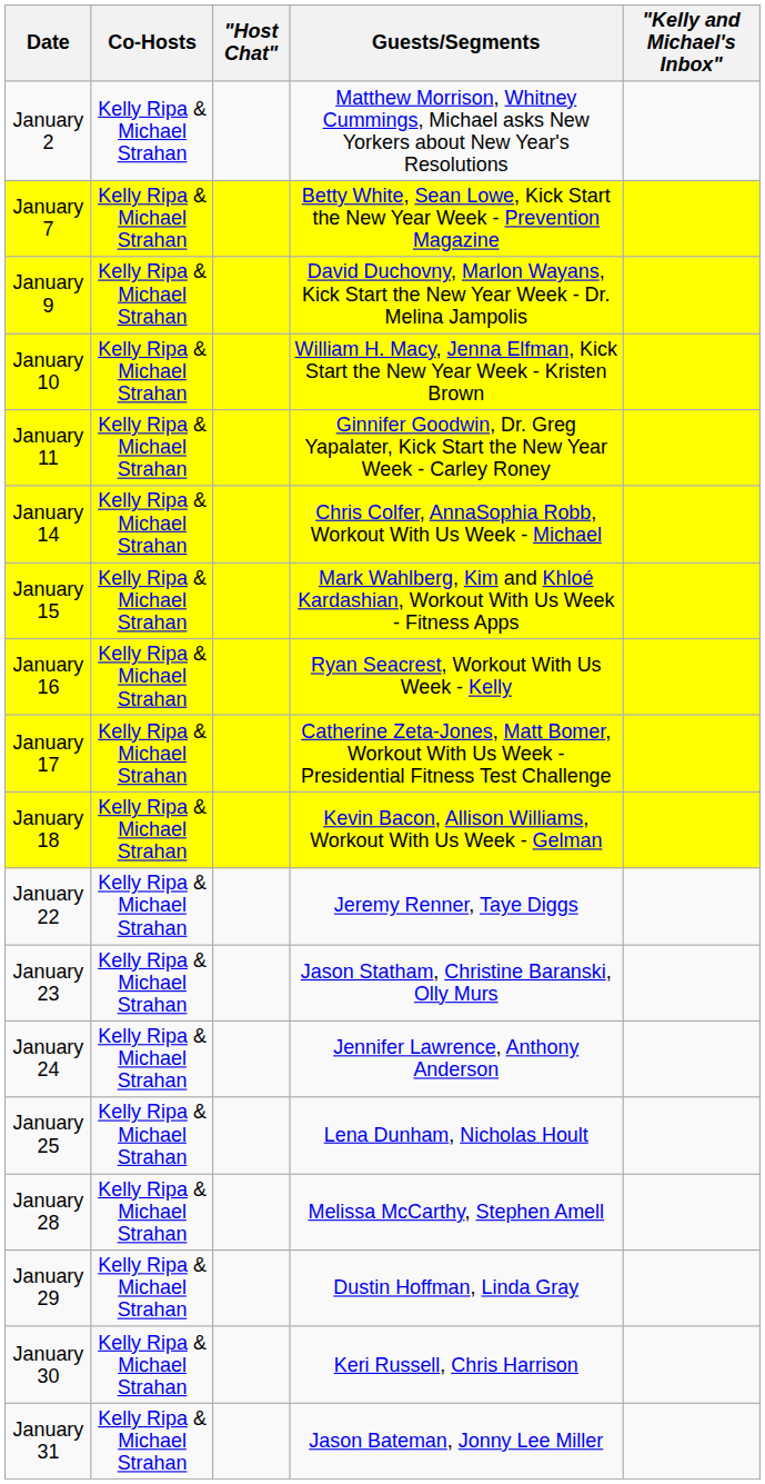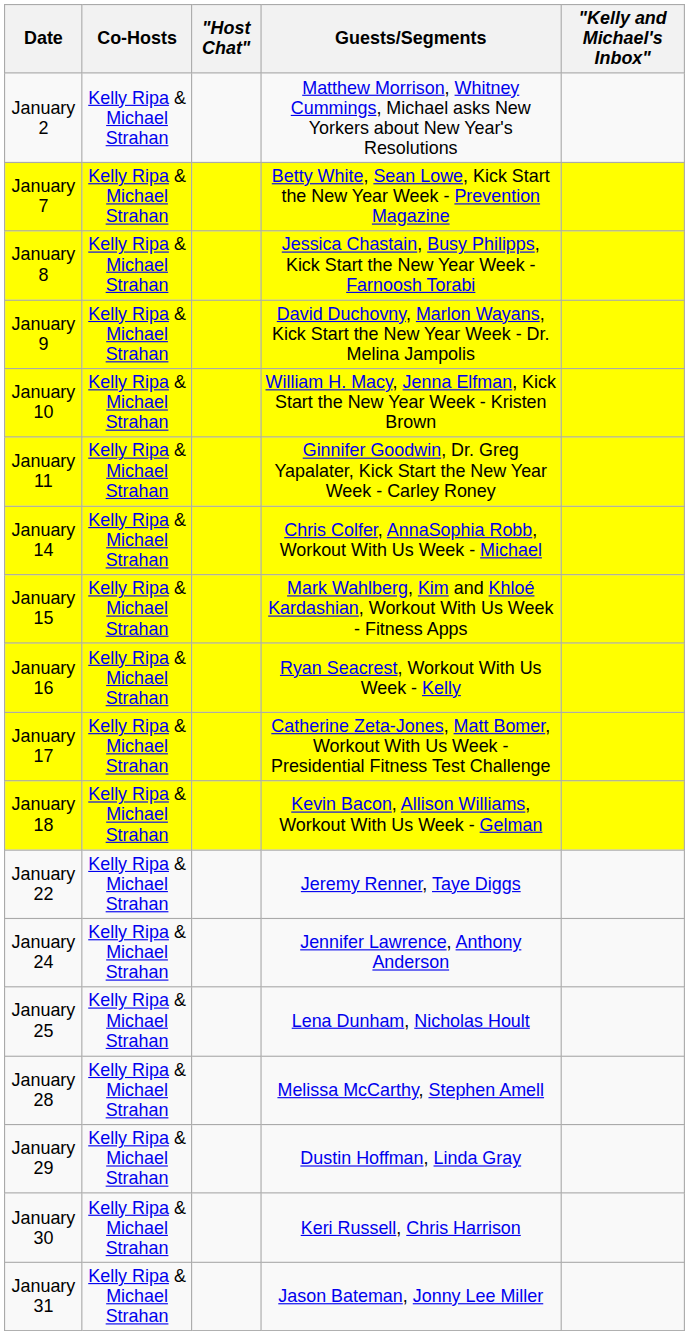 <table class="wikitable sortable" style="text-align:center;">
 <tr>
 <th>Date</th>
 <th>Co-Hosts</th>
 <th><em>"Host Chat"</em></th>
 <th>Guests/Segments</th>
 <th><em>"Kelly and Michael's Inbox"</em></th>
 </tr>
 <tr>
 <td>January 2</td>
 <td><a href='#'>Kelly Ripa</a> & <a href='#'>Michael Strahan</a></td>
 <td></td>
 <td><a href='#'>Matthew Morrison</a>, <a href='#'>Whitney Cummings</a>, Michael asks New Yorkers about New Year's Resolutions</td>
 <td></td>
 </tr>
 <tr style="background:yellow;">
 <td>January 7</td>
 <td><a href='#'>Kelly Ripa</a> & <a href='#'>Michael Strahan</a></td>
 <td></td>
 <td><a href='#'>Betty White</a>, <a href='#'>Sean Lowe</a>, Kick Start the New Year Week - <a href='#'>Prevention Magazine</a></td>
+<td></td>
+</tr>
+<tr style="background:yellow;">
+<td>January 8</td>
+<td><a href='#'>Kelly Ripa</a> & <a href='#'>Michael Strahan</a></td>
+<td></td>
+<td><a href='#'>Jessica Chastain</a>, <a href='#'>Busy Philipps</a>, Kick Start the New Year Week - <a href='#'>Farnoosh Torabi</a></td>
 <td></td>
 </tr>
 <tr style="background:yellow;">
 <td>January 9</td>
 <td><a href='#'>Kelly Ripa</a> & <a href='#'>Michael Strahan</a></td>
 <td></td>
 <td><a href='#'>David Duchovny</a>, <a href='#'>Marlon Wayans</a>, Kick Start the New Year Week - Dr. Melina Jampolis</td>
 <td></td>
 </tr>
 <tr style="background:yellow;">
 <td>January 10</td>
 <td><a href='#'>Kelly Ripa</a> & <a href='#'>Michael Strahan</a></td>
 <td></td>
 <td><a href='#'>William H. Macy</a>, <a href='#'>Jenna Elfman</a>, Kick Start the New Year Week - Kristen Brown</td>
 <td></td>
 </tr>
 <tr style="background:yellow;">
 <td>January 11</td>
 <td><a href='#'>Kelly Ripa</a> & <a href='#'>Michael Strahan</a></td>
 <td></td>
 <td><a href='#'>Ginnifer Goodwin</a>, Dr. Greg Yapalater, Kick Start the New Year Week - Carley Roney</td>
 <td></td>
 </tr>
 <tr style="background:yellow;">
 <td>January 14</td>
 <td><a href='#'>Kelly Ripa</a> & <a href='#'>Michael Strahan</a></td>
 <td></td>
 <td><a href='#'>Chris Colfer</a>, <a href='#'>AnnaSophia Robb</a>, Workout With Us Week - <a href='#'>Michael</a></td>
 <td></td>
 </tr>
 <tr style="background:yellow;">
 <td>January 15</td>
 <td><a href='#'>Kelly Ripa</a> & <a href='#'>Michael Strahan</a></td>
 <td></td>
 <td><a href='#'>Mark Wahlberg</a>, <a href='#'>Kim</a> and <a href='#'>Khloé Kardashian</a>, Workout With Us Week - Fitness Apps</td>
 <td></td>
 </tr>
 <tr style="background:yellow;">
 <td>January 16</td>
 <td><a href='#'>Kelly Ripa</a> & <a href='#'>Michael Strahan</a></td>
 <td></td>
 <td><a href='#'>Ryan Seacrest</a>, Workout With Us Week - <a href='#'>Kelly</a></td>
 <td></td>
 </tr>
 <tr style="background:yellow;">
 <td>January 17</td>
 <td><a href='#'>Kelly Ripa</a> & <a href='#'>Michael Strahan</a></td>
 <td></td>
 <td><a href='#'>Catherine Zeta-Jones</a>, <a href='#'>Matt Bomer</a>, Workout With Us Week - Presidential Fitness Test Challenge</td>
 <td></td>
 </tr>
 <tr style="background:yellow;">
 <td>January 18</td>
 <td><a href='#'>Kelly Ripa</a> & <a href='#'>Michael Strahan</a></td>
 <td></td>
 <td><a href='#'>Kevin Bacon</a>, <a href='#'>Allison Williams</a>, Workout With Us Week - <a href='#'>Gelman</a></td>
 <td></td>
 </tr>
 <tr>
 <td>January 22</td>
 <td><a href='#'>Kelly Ripa</a> & <a href='#'>Michael Strahan</a></td>
 <td></td>
 <td><a href='#'>Jeremy Renner</a>, <a href='#'>Taye Diggs</a></td>
 <td></td>
 </tr>
 <tr>
-<td>January 23</td>
-<td><a href='#'>Kelly Ripa</a> & <a href='#'>Michael Strahan</a></td>
-<td></td>
-<td><a href='#'>Jason Statham</a>, <a href='#'>Christine Baranski</a>, <a href='#'>Olly Murs</a></td>
-<td></td>
-</tr>
-<tr>
 <td>January 24</td>
 <td><a href='#'>Kelly Ripa</a> & <a href='#'>Michael Strahan</a></td>
 <td></td>
 <td><a href='#'>Jennifer Lawrence</a>, <a href='#'>Anthony Anderson</a></td>
 <td></td>
 </tr>
 <tr>
 <td>January 25</td>
 <td><a href='#'>Kelly Ripa</a> & <a href='#'>Michael Strahan</a></td>
 <td></td>
 <td><a href='#'>Lena Dunham</a>, <a href='#'>Nicholas Hoult</a></td>
 <td></td>
 </tr>
 <tr>
 <td>January 28</td>
 <td><a href='#'>Kelly Ripa</a> & <a href='#'>Michael Strahan</a></td>
 <td></td>
 <td><a href='#'>Melissa McCarthy</a>, <a href='#'>Stephen Amell</a></td>
 <td></td>
 </tr>
 <tr>
 <td>January 29</td>
 <td><a href='#'>Kelly Ripa</a> & <a href='#'>Michael Strahan</a></td>
 <td></td>
 <td><a href='#'>Dustin Hoffman</a>, <a href='#'>Linda Gray</a></td>
 <td></td>
 </tr>
 <tr>
 <td>January 30</td>
 <td><a href='#'>Kelly Ripa</a> & <a href='#'>Michael Strahan</a></td>
 <td></td>
 <td><a href='#'>Keri Russell</a>, <a href='#'>Chris Harrison</a></td>
 <td></td>
 </tr>
 <tr>
 <td>January 31</td>
 <td><a href='#'>Kelly Ripa</a> & <a href='#'>Michael Strahan</a></td>
 <td></td>
 <td><a href='#'>Jason Bateman</a>, <a href='#'>Jonny Lee Miller</a></td>
 <td></td>
 </tr>
 </table>
